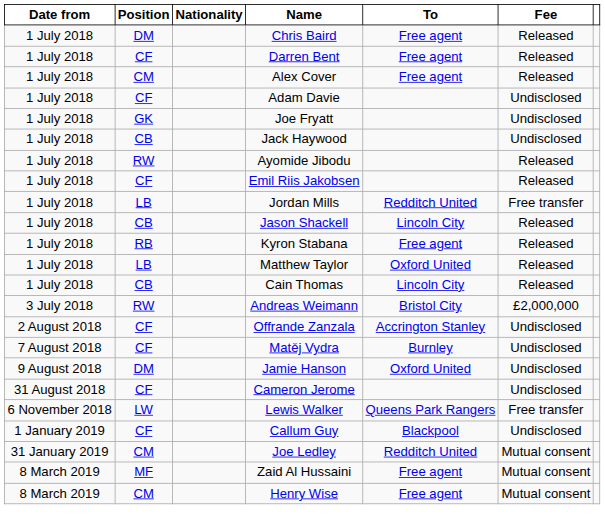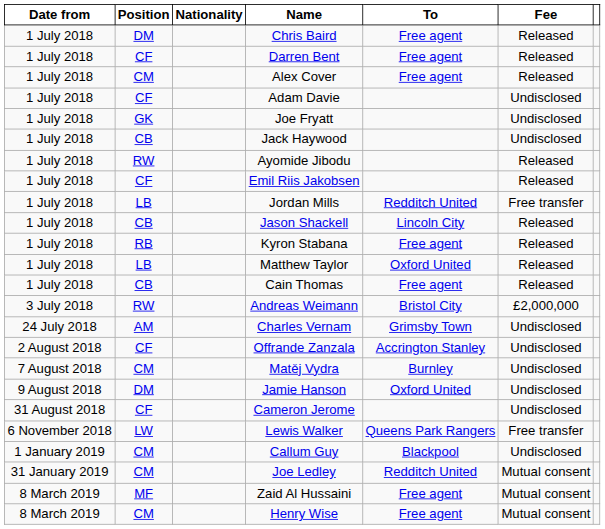 <table class="wikitable" style="text-align:center;">
 <tr>
 <th style="background-color:#ffffff; color:#000000; border:1px solid black;">Date from</th>
 <th style="background-color:#ffffff; color:#000000; border:1px solid black;">Position</th>
 <th style="background-color:#ffffff; color:#000000; border:1px solid black;">Nationality</th>
 <th style="background-color:#ffffff; color:#000000; border:1px solid black;">Name</th>
 <th style="background-color:#ffffff; color:#000000; border:1px solid black;">To</th>
 <th style="background-color:#ffffff; color:#000000; border:1px solid black;">Fee</th>
 <th style="background-color:#ffffff; color:#000000; border:1px solid black;"></th>
 </tr>
 <tr>
 <td>1 July 2018</td>
 <td><a href='#'>DM</a></td>
 <td></td>
 <td><a href='#'>Chris Baird</a></td>
 <td><a href='#'>Free agent</a></td>
 <td>Released</td>
 <td></td>
 </tr>
 <tr>
 <td>1 July 2018</td>
 <td><a href='#'>CF</a></td>
 <td></td>
 <td><a href='#'>Darren Bent</a></td>
 <td><a href='#'>Free agent</a></td>
 <td>Released</td>
 <td></td>
 </tr>
 <tr>
 <td>1 July 2018</td>
 <td><a href='#'>CM</a></td>
 <td></td>
 <td>Alex Cover</td>
 <td><a href='#'>Free agent</a></td>
 <td>Released</td>
 <td></td>
 </tr>
 <tr>
 <td>1 July 2018</td>
 <td><a href='#'>CF</a></td>
 <td></td>
 <td>Adam Davie</td>
 <td></td>
 <td>Undisclosed</td>
 <td></td>
 </tr>
 <tr>
 <td>1 July 2018</td>
 <td><a href='#'>GK</a></td>
 <td></td>
 <td>Joe Fryatt</td>
 <td></td>
 <td>Undisclosed</td>
 <td></td>
 </tr>
 <tr>
 <td>1 July 2018</td>
 <td><a href='#'>CB</a></td>
 <td></td>
 <td>Jack Haywood</td>
 <td></td>
 <td>Undisclosed</td>
 <td></td>
 </tr>
 <tr>
 <td>1 July 2018</td>
 <td><a href='#'>RW</a></td>
 <td></td>
 <td>Ayomide Jibodu</td>
 <td></td>
 <td>Released</td>
 <td></td>
 </tr>
 <tr>
 <td>1 July 2018</td>
 <td><a href='#'>CF</a></td>
 <td></td>
 <td><a href='#'>Emil Riis Jakobsen</a></td>
 <td></td>
 <td>Released</td>
 <td></td>
 </tr>
 <tr>
 <td>1 July 2018</td>
 <td><a href='#'>LB</a></td>
 <td></td>
 <td>Jordan Mills</td>
 <td><a href='#'>Redditch United</a></td>
 <td>Free transfer</td>
 <td></td>
 </tr>
 <tr>
 <td>1 July 2018</td>
 <td><a href='#'>CB</a></td>
 <td></td>
 <td><a href='#'>Jason Shackell</a></td>
 <td><a href='#'>Lincoln City</a></td>
 <td>Released</td>
 <td></td>
 </tr>
 <tr>
 <td>1 July 2018</td>
 <td><a href='#'>RB</a></td>
 <td></td>
 <td>Kyron Stabana</td>
 <td><a href='#'>Free agent</a></td>
 <td>Released</td>
 <td></td>
 </tr>
 <tr>
 <td>1 July 2018</td>
 <td><a href='#'>LB</a></td>
 <td></td>
 <td>Matthew Taylor</td>
 <td><a href='#'>Oxford United</a></td>
 <td>Released</td>
 <td></td>
 </tr>
 <tr>
 <td>1 July 2018</td>
 <td><a href='#'>CB</a></td>
 <td></td>
 <td>Cain Thomas</td>
-<td><a href='#'>Lincoln City</a></td>
+<td><a href='#'>Free agent</a></td>
 <td>Released</td>
 <td></td>
 </tr>
 <tr>
 <td>3 July 2018</td>
 <td><a href='#'>RW</a></td>
 <td></td>
 <td><a href='#'>Andreas Weimann</a></td>
 <td><a href='#'>Bristol City</a></td>
 <td>£2,000,000</td>
 <td></td>
 </tr>
 <tr>
+<td>24 July 2018</td>
+<td><a href='#'>AM</a></td>
+<td></td>
+<td><a href='#'>Charles Vernam</a></td>
+<td><a href='#'>Grimsby Town</a></td>
+<td>Undisclosed</td>
+<td></td>
+</tr>
+<tr>
 <td>2 August 2018</td>
 <td><a href='#'>CF</a></td>
 <td></td>
 <td><a href='#'>Offrande Zanzala</a></td>
 <td><a href='#'>Accrington Stanley</a></td>
 <td>Undisclosed</td>
 <td></td>
 </tr>
 <tr>
 <td>7 August 2018</td>
-<td><a href='#'>CF</a></td>
+<td><a href='#'>CM</a></td>
 <td></td>
 <td><a href='#'>Matěj Vydra</a></td>
 <td><a href='#'>Burnley</a></td>
 <td>Undisclosed</td>
 <td></td>
 </tr>
 <tr>
 <td>9 August 2018</td>
 <td><a href='#'>DM</a></td>
 <td></td>
 <td><a href='#'>Jamie Hanson</a></td>
 <td><a href='#'>Oxford United</a></td>
 <td>Undisclosed</td>
 <td></td>
 </tr>
 <tr>
 <td>31 August 2018</td>
 <td><a href='#'>CF</a></td>
 <td></td>
 <td><a href='#'>Cameron Jerome</a></td>
 <td></td>
 <td>Undisclosed</td>
 <td></td>
 </tr>
 <tr>
 <td>6 November 2018</td>
 <td><a href='#'>LW</a></td>
 <td></td>
 <td><a href='#'>Lewis Walker</a></td>
 <td><a href='#'>Queens Park Rangers</a></td>
 <td>Free transfer</td>
 <td></td>
 </tr>
 <tr>
 <td>1 January 2019</td>
-<td><a href='#'>CF</a></td>
+<td><a href='#'>CM</a></td>
 <td></td>
 <td><a href='#'>Callum Guy</a></td>
 <td><a href='#'>Blackpool</a></td>
 <td>Undisclosed</td>
 <td></td>
 </tr>
 <tr>
 <td>31 January 2019</td>
 <td><a href='#'>CM</a></td>
 <td></td>
 <td><a href='#'>Joe Ledley</a></td>
 <td><a href='#'>Redditch United</a></td>
 <td>Mutual consent</td>
 <td></td>
 </tr>
 <tr>
 <td>8 March 2019</td>
 <td><a href='#'>MF</a></td>
 <td></td>
 <td>Zaid Al Hussaini</td>
 <td><a href='#'>Free agent</a></td>
 <td>Mutual consent</td>
 <td></td>
 </tr>
 <tr>
 <td>8 March 2019</td>
 <td><a href='#'>CM</a></td>
 <td></td>
 <td><a href='#'>Henry Wise</a></td>
 <td><a href='#'>Free agent</a></td>
 <td>Mutual consent</td>
 <td></td>
 </tr>
 </table>
